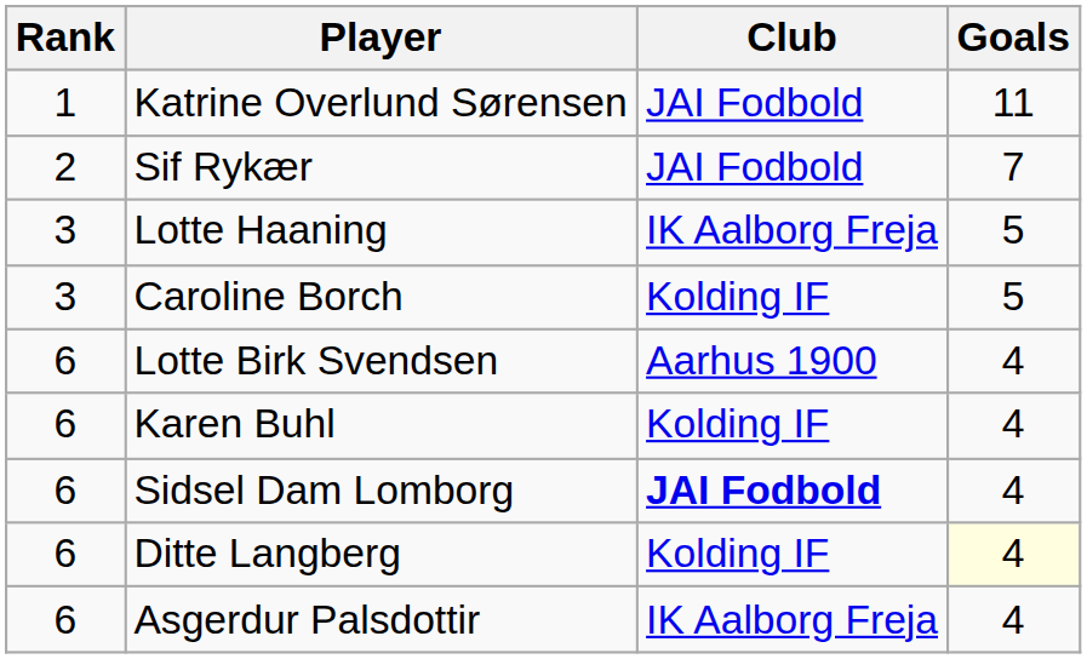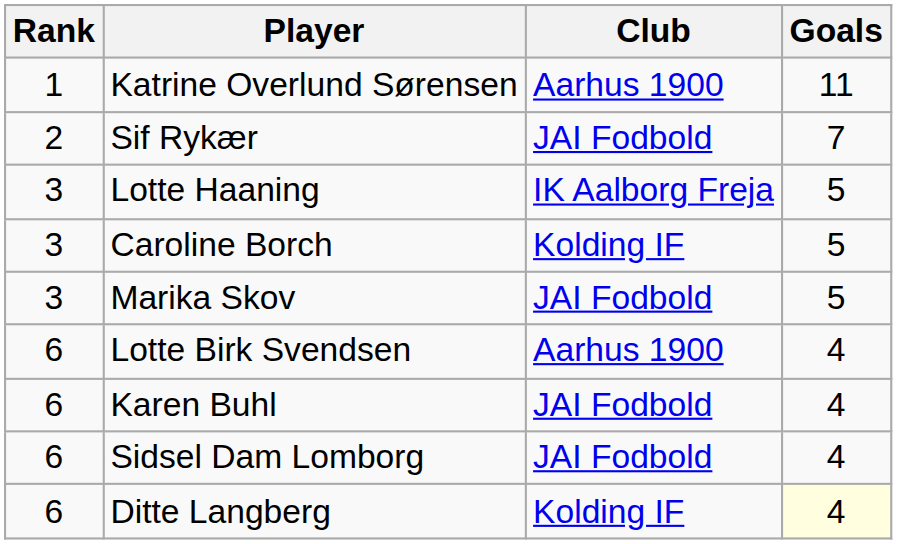 <table class="wikitable" style="text-align:center">
 <tr>
 <th>Rank</th>
 <th>Player</th>
 <th>Club</th>
 <th>Goals</th>
 </tr>
 <tr>
 <td>1</td>
 <td align="left"> Katrine Overlund Sørensen</td>
-<td align="left"><a href='#'>JAI Fodbold</a></td>
+<td align="left"><a href='#'>Aarhus 1900</a></td>
 <td>11</td>
 </tr>
 <tr>
 <td>2</td>
 <td align="left"> Sif Rykær</td>
 <td align="left"><a href='#'>JAI Fodbold</a></td>
 <td>7</td>
 </tr>
 <tr>
 <td>3</td>
 <td align="left"> Lotte Haaning</td>
 <td align="left"><a href='#'>IK Aalborg Freja</a></td>
 <td>5</td>
 </tr>
 <tr>
 <td>3</td>
 <td align="left"> Caroline Borch</td>
 <td align="left"><a href='#'>Kolding IF</a></td>
 <td>5</td>
 </tr>
 <tr>
+<td>3</td>
+<td align="left"> Marika Skov</td>
+<td align="left"><a href='#'>JAI Fodbold</a></td>
+<td>5</td>
+</tr>
+<tr>
 <td>6</td>
 <td align="left"> Lotte Birk Svendsen</td>
 <td align="left"><a href='#'>Aarhus 1900</a></td>
 <td>4</td>
 </tr>
 <tr>
 <td>6</td>
 <td align="left"> Karen Buhl</td>
-<td align="left"><a href='#'>Kolding IF</a></td>
+<td align="left"><a href='#'>JAI Fodbold</a></td>
 <td>4</td>
 </tr>
 <tr>
 <td>6</td>
 <td align="left"> Sidsel Dam Lomborg</td>
-<td align="left"><strong><a href='#'>JAI Fodbold</a></strong></td>
+<td align="left"><a href='#'>JAI Fodbold</a></td>
 <td>4</td>
 </tr>
 <tr>
 <td>6</td>
 <td align="left"> Ditte Langberg</td>
 <td align="left"><a href='#'>Kolding IF</a></td>
 <td style="background: lightyellow;">4</td>
 </tr>
-<tr>
-<td>6</td>
-<td align="left"> Asgerdur Palsdottir</td>
-<td align="left"><a href='#'>IK Aalborg Freja</a></td>
-<td>4</td>
-</tr>
 </table>
